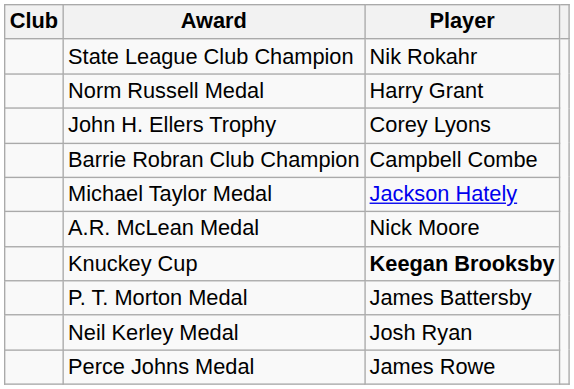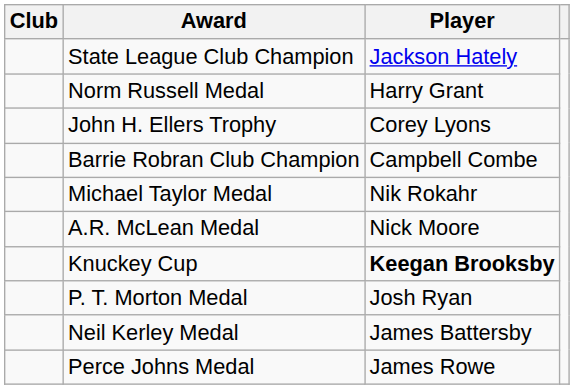 <table class=wikitable>
 <tr>
 <th>Club</th>
 <th>Award</th>
 <th>Player</th>
 <th></th>
 </tr>
 <tr>
 <td></td>
 <td>State League Club Champion</td>
-<td>Nik Rokahr</td>
+<td><a href='#'>Jackson Hately</a></td>
 <td rowspan="10" align="center"></td>
 </tr>
 <tr>
 <td></td>
 <td>Norm Russell Medal</td>
 <td>Harry Grant</td>
 </tr>
 <tr>
 <td></td>
 <td>John H. Ellers Trophy</td>
 <td>Corey Lyons</td>
 </tr>
 <tr>
 <td></td>
 <td>Barrie Robran Club Champion</td>
 <td>Campbell Combe</td>
 </tr>
 <tr>
 <td></td>
 <td>Michael Taylor Medal</td>
-<td><a href='#'>Jackson Hately</a></td>
+<td>Nik Rokahr</td>
 </tr>
 <tr>
 <td></td>
 <td>A.R. McLean Medal</td>
 <td>Nick Moore</td>
 </tr>
 <tr>
 <td></td>
 <td>Knuckey Cup</td>
 <td><strong>Keegan Brooksby</strong></td>
 </tr>
 <tr>
 <td></td>
 <td>P. T. Morton Medal</td>
-<td>James Battersby</td>
+<td>Josh Ryan</td>
 </tr>
 <tr>
 <td></td>
 <td>Neil Kerley Medal</td>
-<td>Josh Ryan</td>
+<td>James Battersby</td>
 </tr>
 <tr>
 <td></td>
 <td>Perce Johns Medal</td>
 <td>James Rowe</td>
 </tr>
 </table>
